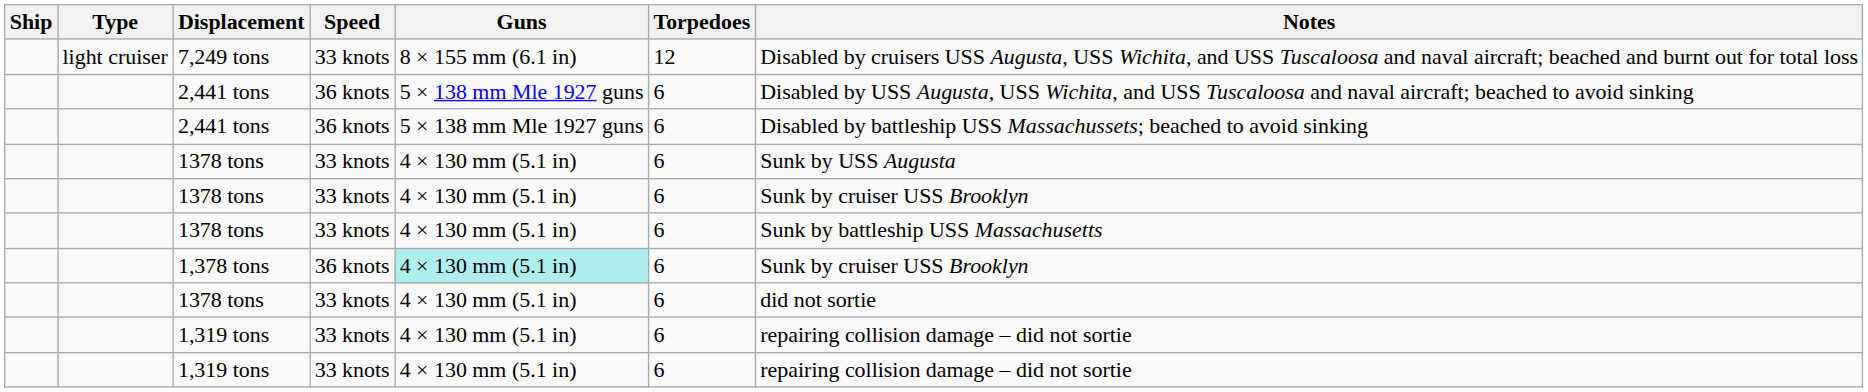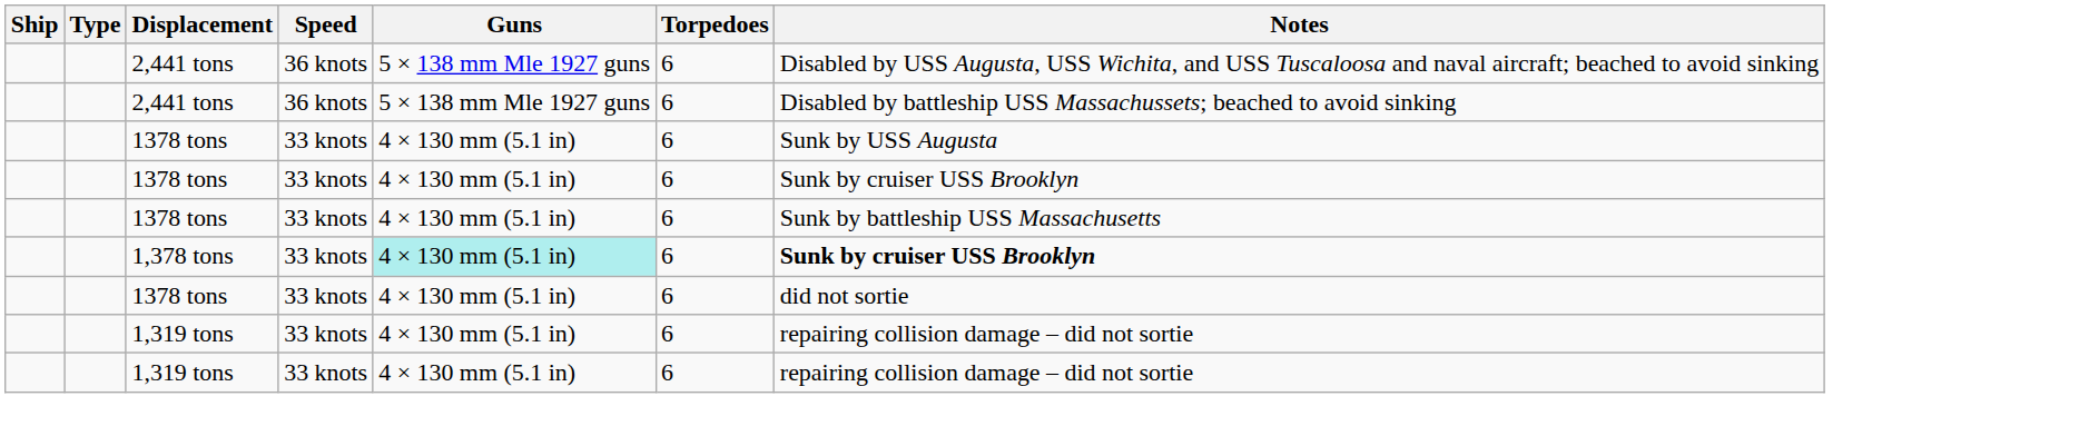 <table class="wikitable">
 <tr>
 <th>Ship</th>
 <th>Type</th>
 <th>Displacement</th>
 <th>Speed</th>
 <th>Guns</th>
 <th>Torpedoes</th>
 <th>Notes</th>
-</tr>
-<tr>
-<td></td>
-<td> light cruiser</td>
-<td>7,249 tons</td>
-<td>33 knots</td>
-<td>8 × 155 mm (6.1 in)</td>
-<td>12</td>
-<td>Disabled by cruisers USS <em>Augusta</em>, USS <em>Wichita</em>, and USS <em>Tuscaloosa</em> and naval aircraft; beached and burnt out for total loss</td>
 </tr>
 <tr>
 <td></td>
 <td></td>
 <td>2,441 tons</td>
 <td>36 knots</td>
 <td>5 × <a href='#'>138 mm Mle 1927</a> guns</td>
 <td>6</td>
 <td>Disabled by USS <em>Augusta</em>, USS <em>Wichita</em>, and USS <em>Tuscaloosa</em> and naval aircraft; beached to avoid sinking</td>
 </tr>
 <tr>
 <td></td>
 <td></td>
 <td>2,441 tons</td>
 <td>36 knots</td>
 <td>5 × 138 mm Mle 1927 guns</td>
 <td>6</td>
 <td>Disabled by battleship USS <em>Massachussets</em>; beached to avoid sinking</td>
 </tr>
 <tr>
 <td></td>
 <td></td>
 <td>1378 tons</td>
 <td>33 knots</td>
 <td>4 × 130 mm (5.1 in)</td>
 <td>6<br></td>
 <td>Sunk by USS <em>Augusta</em></td>
 </tr>
 <tr>
 <td></td>
 <td></td>
 <td>1378 tons</td>
 <td>33 knots</td>
 <td>4 × 130 mm (5.1 in)</td>
 <td>6</td>
 <td>Sunk by cruiser USS <em>Brooklyn</em></td>
 </tr>
 <tr>
 <td></td>
 <td></td>
 <td>1378 tons</td>
 <td>33 knots</td>
 <td>4 × 130 mm (5.1 in)</td>
 <td>6</td>
 <td>Sunk by battleship USS <em>Massachusetts</em></td>
 </tr>
 <tr>
 <td></td>
 <td></td>
 <td>1,378 tons</td>
-<td>36 knots</td>
+<td>33 knots</td>
 <td style="background: paleturquoise;">4 × 130 mm (5.1 in)</td>
 <td>6</td>
-<td>Sunk by cruiser USS <em>Brooklyn</em></td>
+<td><strong>Sunk by cruiser USS <em>Brooklyn</em></strong></td>
 </tr>
 <tr>
 <td></td>
 <td></td>
 <td>1378 tons</td>
 <td>33 knots</td>
 <td>4 × 130 mm (5.1 in)</td>
 <td>6</td>
 <td>did not sortie</td>
 </tr>
 <tr>
 <td></td>
 <td></td>
 <td>1,319 tons</td>
 <td>33 knots</td>
 <td>4 × 130 mm (5.1 in)</td>
 <td>6</td>
 <td>repairing collision damage – did not sortie</td>
 </tr>
 <tr>
 <td></td>
 <td></td>
 <td>1,319 tons</td>
 <td>33 knots</td>
 <td>4 × 130 mm (5.1 in)</td>
 <td>6</td>
 <td>repairing collision damage – did not sortie</td>
 </tr>
 </table>
